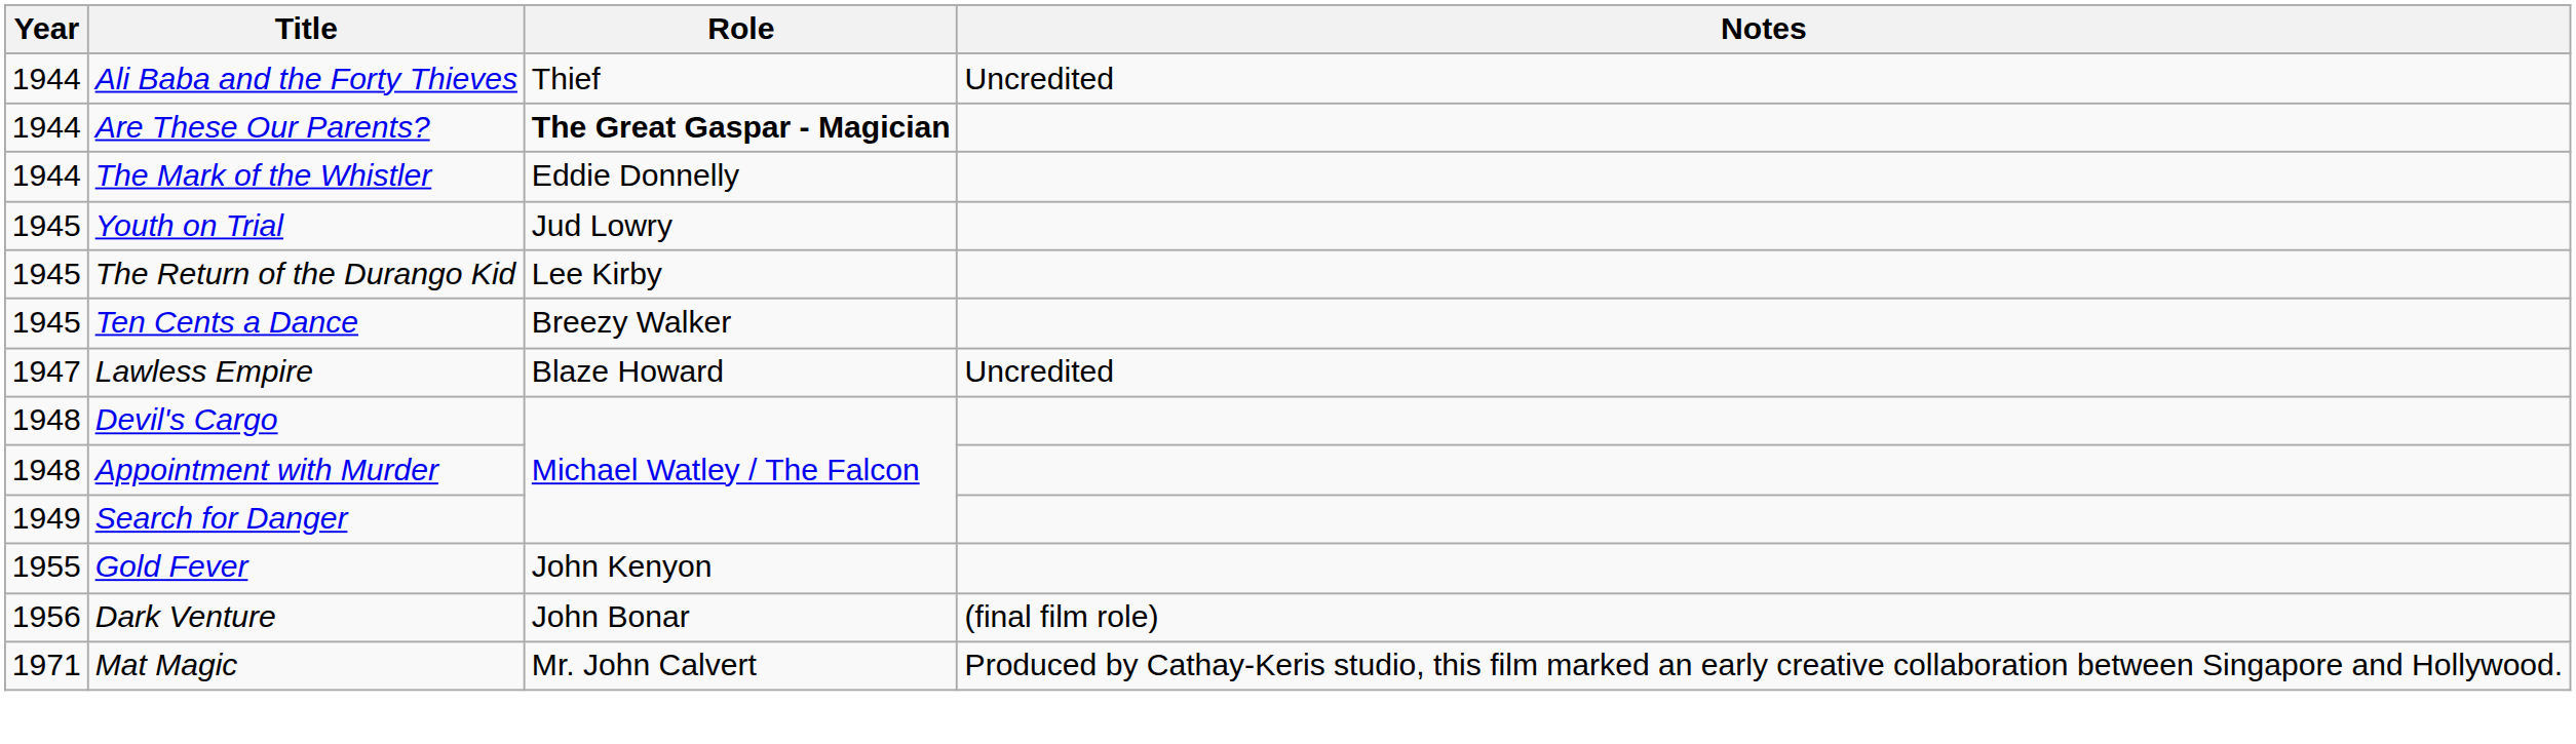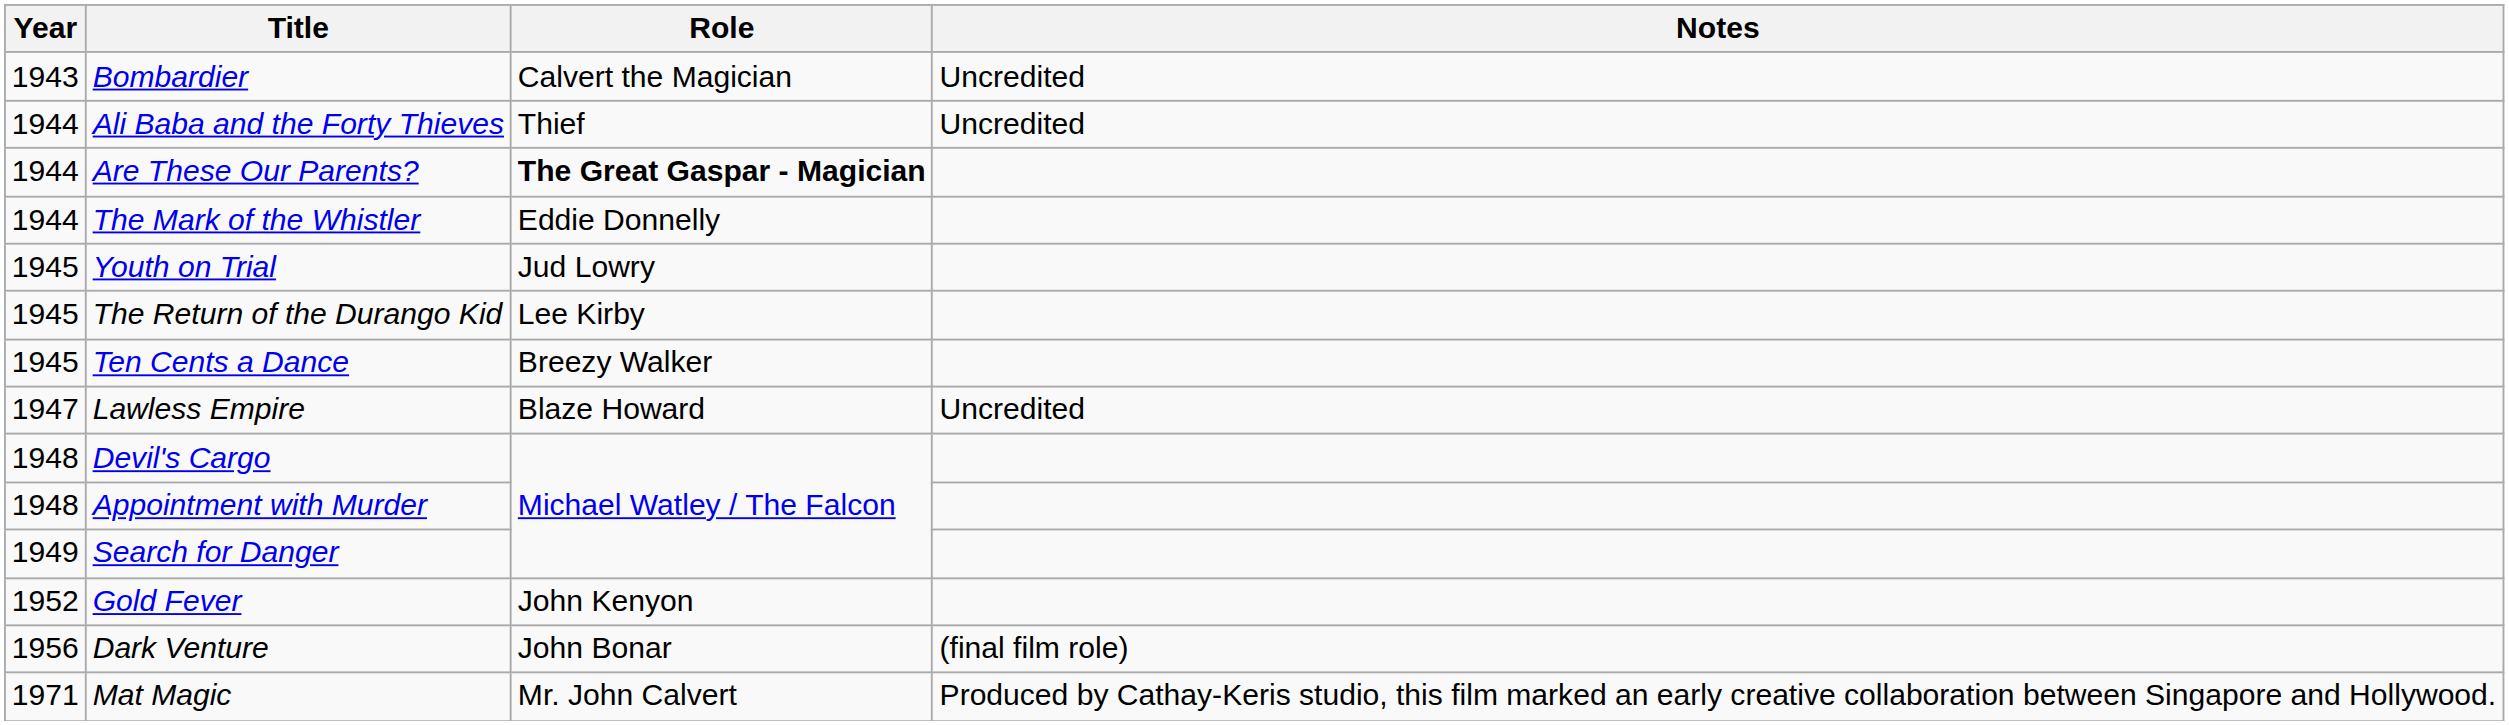 <table class="wikitable sortable">
 <tr>
 <th scope="col">Year</th>
 <th scope="col">Title</th>
 <th scope="col">Role</th>
 <th scope="col" class="unsortable">Notes</th>
+</tr>
+<tr>
+<td>1943</td>
+<td><em><a href='#'>Bombardier</a></em></td>
+<td>Calvert the Magician</td>
+<td>Uncredited</td>
 </tr>
 <tr>
 <td>1944</td>
 <td><em><a href='#'>Ali Baba and the Forty Thieves</a></em></td>
 <td>Thief</td>
 <td>Uncredited</td>
 </tr>
 <tr>
 <td>1944</td>
 <td><em><a href='#'>Are These Our Parents?</a></em></td>
 <td><strong>The Great Gaspar - Magician</strong></td>
 <td></td>
 </tr>
 <tr>
 <td>1944</td>
 <td><em><a href='#'>The Mark of the Whistler</a></em></td>
 <td>Eddie Donnelly</td>
 <td></td>
 </tr>
 <tr>
 <td>1945</td>
 <td><em><a href='#'>Youth on Trial</a></em></td>
 <td>Jud Lowry</td>
 <td></td>
 </tr>
 <tr>
 <td>1945</td>
 <td><em>The Return of the Durango Kid</em></td>
 <td>Lee Kirby</td>
 <td></td>
 </tr>
 <tr>
 <td>1945</td>
 <td><em><a href='#'>Ten Cents a Dance</a></em></td>
 <td>Breezy Walker</td>
 <td></td>
 </tr>
 <tr>
 <td>1947</td>
 <td><em>Lawless Empire</em></td>
 <td>Blaze Howard</td>
 <td>Uncredited</td>
 </tr>
 <tr>
 <td>1948</td>
 <td><em><a href='#'>Devil's Cargo</a></em></td>
 <td rowspan="3"><a href='#'>Michael Watley / The Falcon</a></td>
 <td></td>
 </tr>
 <tr>
 <td>1948</td>
 <td><em><a href='#'>Appointment with Murder</a></em></td>
 <td></td>
 </tr>
 <tr>
 <td>1949</td>
 <td><em><a href='#'>Search for Danger</a></em></td>
 <td></td>
 </tr>
 <tr>
-<td>1955</td>
+<td>1952</td>
 <td><em><a href='#'>Gold Fever</a></em></td>
 <td>John Kenyon</td>
 <td></td>
 </tr>
 <tr>
 <td>1956</td>
 <td><em>Dark Venture</em></td>
 <td>John Bonar</td>
 <td>(final film role)</td>
 </tr>
 <tr>
 <td>1971</td>
 <td><em>Mat Magic </em></td>
 <td>Mr. John Calvert</td>
 <td>Produced by Cathay-Keris studio, this film marked an early creative collaboration between Singapore and Hollywood.</td>
 </tr>
 </table>
